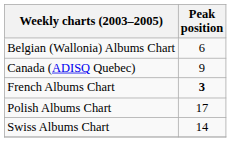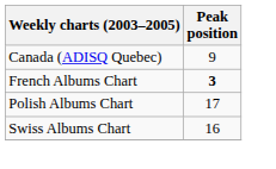 <table class="wikitable sortable">
 <tr>
 <th align="left">Weekly charts (2003–2005)</th>
 <th align="center">Peak<br>position</th>
-</tr>
-<tr>
-<td align="left">Belgian (Wallonia) Albums Chart</td>
-<td align="center">6</td>
 </tr>
 <tr>
 <td align="left">Canada (<a href='#'>ADISQ</a> Quebec)</td>
 <td align="center">9</td>
 </tr>
 <tr>
 <td align="left">French Albums Chart</td>
 <td align="center"><strong>3</strong></td>
 </tr>
 <tr>
 <td align="left">Polish Albums Chart</td>
 <td align="center">17</td>
 </tr>
 <tr>
 <td align="left">Swiss Albums Chart</td>
-<td align="center">14</td>
+<td align="center">16</td>
 </tr>
 <tr>
 </tr>
 </table>
